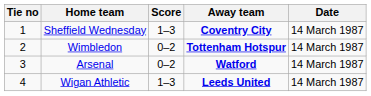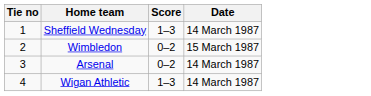 <table class="wikitable" style="text-align: center">
 <tr>
 <th>Tie no</th>
 <th>Home team</th>
 <th>Score</th>
-<th>Away team</th>
 <th>Date</th>
 </tr>
 <tr>
 <td>1</td>
 <td><a href='#'>Sheffield Wednesday</a></td>
 <td>1–3</td>
-<td><strong><a href='#'>Coventry City</a></strong></td>
 <td>14 March 1987</td>
 </tr>
 <tr>
 <td>2</td>
 <td><a href='#'>Wimbledon</a></td>
 <td>0–2</td>
-<td><strong><a href='#'>Tottenham Hotspur</a></strong></td>
-<td>14 March 1987</td>
+<td>15 March 1987</td>
 </tr>
 <tr>
 <td>3</td>
 <td><a href='#'>Arsenal</a></td>
 <td>0–2</td>
-<td><strong><a href='#'>Watford</a></strong></td>
 <td>14 March 1987</td>
 </tr>
 <tr>
 <td>4</td>
 <td><a href='#'>Wigan Athletic</a></td>
 <td>1–3</td>
-<td><strong><a href='#'>Leeds United</a></strong></td>
 <td>14 March 1987</td>
 </tr>
 </table>
